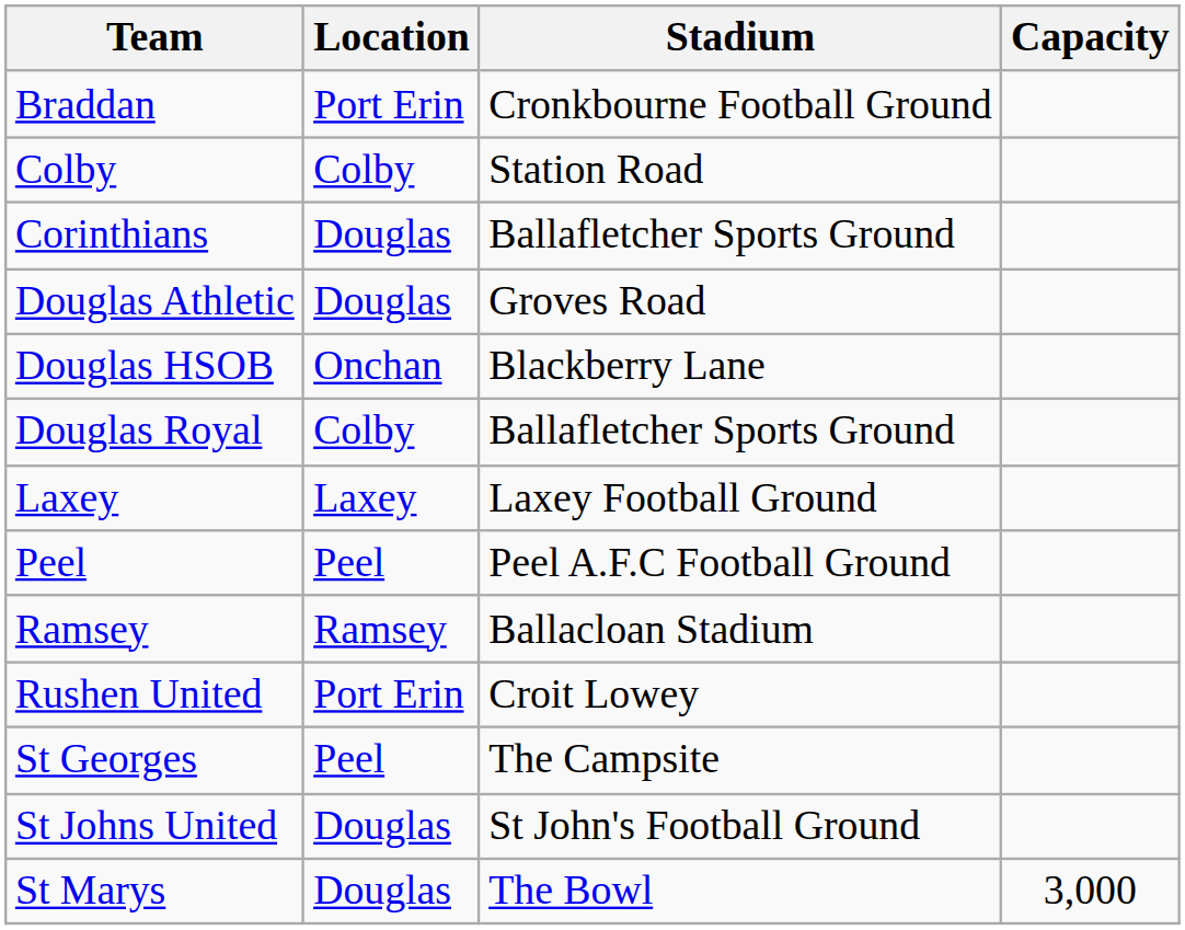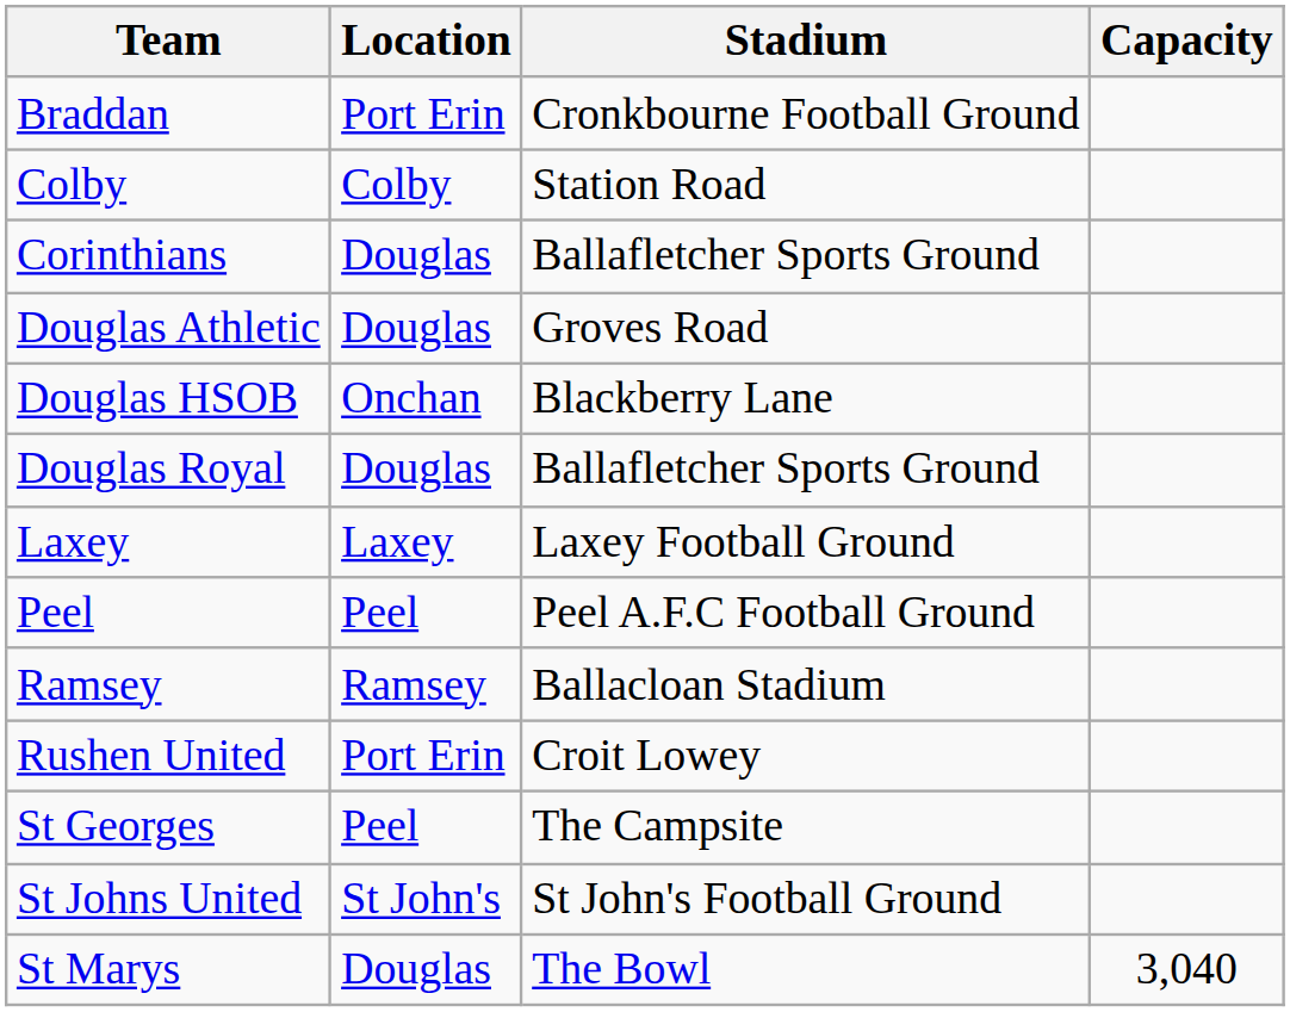 <table class="wikitable sortable">
 <tr>
 <th>Team</th>
 <th>Location</th>
 <th>Stadium</th>
 <th>Capacity</th>
 </tr>
 <tr>
 <td><a href='#'>Braddan</a></td>
 <td><a href='#'>Port Erin</a></td>
 <td>Cronkbourne Football Ground</td>
 <td align="center"></td>
 </tr>
 <tr>
 <td><a href='#'>Colby</a></td>
 <td><a href='#'>Colby</a></td>
 <td>Station Road</td>
 <td style="text-align:center;"></td>
 </tr>
 <tr>
 <td><a href='#'>Corinthians</a></td>
 <td><a href='#'>Douglas</a></td>
 <td>Ballafletcher Sports Ground</td>
 <td style="text-align:center;"></td>
 </tr>
 <tr>
 <td><a href='#'>Douglas Athletic</a></td>
 <td><a href='#'>Douglas</a></td>
 <td>Groves Road</td>
 <td style="text-align:center;"></td>
 </tr>
 <tr>
 <td><a href='#'>Douglas HSOB</a></td>
 <td><a href='#'>Onchan</a></td>
 <td>Blackberry Lane</td>
 <td style="text-align:center;"></td>
 </tr>
 <tr>
 <td><a href='#'>Douglas Royal</a></td>
-<td><a href='#'>Colby</a></td>
+<td><a href='#'>Douglas</a></td>
 <td>Ballafletcher Sports Ground</td>
 <td style="text-align:center;"></td>
 </tr>
 <tr>
 <td><a href='#'>Laxey</a></td>
 <td><a href='#'>Laxey</a></td>
 <td>Laxey Football Ground</td>
 <td style="text-align:center;"></td>
 </tr>
 <tr>
 <td><a href='#'>Peel</a></td>
 <td><a href='#'>Peel</a></td>
 <td>Peel A.F.C Football Ground</td>
 <td align="center"></td>
 </tr>
 <tr>
 <td><a href='#'>Ramsey</a></td>
 <td><a href='#'>Ramsey</a></td>
 <td>Ballacloan Stadium</td>
 <td align="center"></td>
 </tr>
 <tr>
 <td><a href='#'>Rushen United</a></td>
 <td><a href='#'>Port Erin</a></td>
 <td>Croit Lowey</td>
 <td align="center"></td>
 </tr>
 <tr>
 <td><a href='#'>St Georges</a></td>
 <td><a href='#'>Peel</a></td>
 <td>The Campsite</td>
 <td align="center"></td>
 </tr>
 <tr>
 <td><a href='#'>St Johns United</a></td>
-<td><a href='#'>Douglas</a></td>
+<td><a href='#'>St John's</a></td>
 <td>St John's Football Ground</td>
 <td align="center"></td>
 </tr>
 <tr>
 <td><a href='#'>St Marys</a></td>
 <td><a href='#'>Douglas</a></td>
 <td><a href='#'>The Bowl</a></td>
-<td align="center">3,000</td>
+<td align="center">3,040</td>
 </tr>
 </table>
